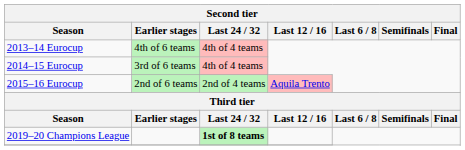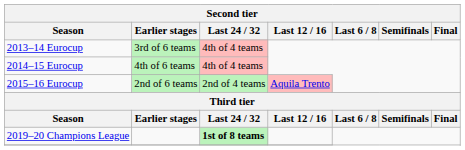 <table class="wikitable" style="font-size:90%">
 <tr>
 <th colspan=7>Second tier</th>
 </tr>
 <tr>
 <th>Season</th>
 <th>Earlier stages</th>
 <th>Last 24 / 32</th>
 <th>Last 12 / 16</th>
 <th>Last 6 / 8</th>
 <th>Semifinals</th>
 <th>Final</th>
 </tr>
 <tr>
 <td><a href='#'>2013–14 Eurocup</a></td>
-<td bgcolor=#BBF3BB>4th of 6 teams</td>
+<td bgcolor=#BBF3BB>3rd of 6 teams</td>
 <td bgcolor=#FFBBBB>4th of 4 teams</td>
 </tr>
 <tr>
 <td><a href='#'>2014–15 Eurocup</a></td>
-<td bgcolor=#BBF3BB>3rd of 6 teams</td>
+<td bgcolor=#BBF3BB>4th of 6 teams</td>
 <td bgcolor=#FFBBBB>4th of 4 teams</td>
 </tr>
 <tr>
 <td><a href='#'>2015–16 Eurocup</a></td>
 <td bgcolor=#BBF3BB>2nd of 6 teams</td>
 <td bgcolor=#BBF3BB>2nd of 4 teams</td>
 <td bgcolor=#FFBBBB> <a href='#'>Aquila Trento</a></td>
 </tr>
 <tr>
 <th colspan=7>Third tier</th>
 </tr>
 <tr>
 <th>Season</th>
 <th>Earlier stages</th>
 <th>Last 24 / 32</th>
 <th>Last 12 / 16</th>
 <th>Last 6 / 8</th>
 <th>Semifinals</th>
 <th>Final</th>
 </tr>
 <tr>
 <td><a href='#'>2019–20 Champions League</a></td>
 <td></td>
 <td bgcolor=#BBF3BB><strong>1st of 8 teams</strong></td>
 <td></td>
 </tr>
 <tr>
 </tr>
 </table>
